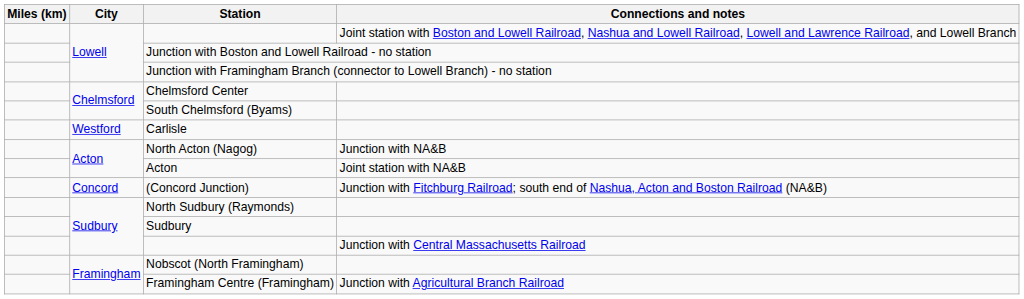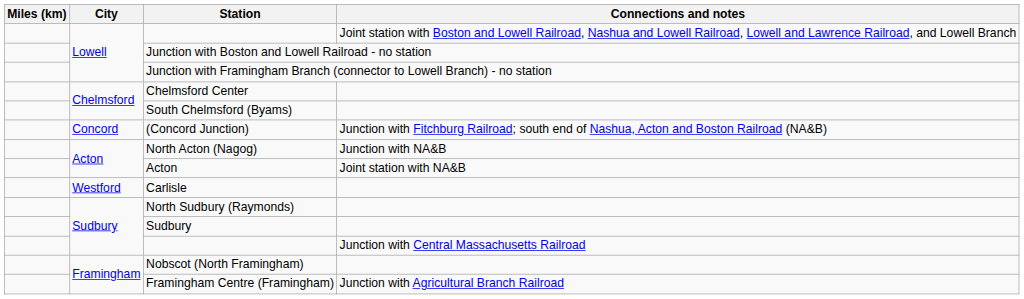 <table class="wikitable">
 <tr>
 <th>Miles (km)</th>
 <th>City</th>
 <th>Station</th>
 <th>Connections and notes</th>
 </tr>
 <tr>
 <td></td>
 <td rowspan=3><a href='#'>Lowell</a></td>
 <td></td>
 <td>Joint station with <a href='#'>Boston and Lowell Railroad</a>, <a href='#'>Nashua and Lowell Railroad</a>, <a href='#'>Lowell and Lawrence Railroad</a>, and Lowell Branch</td>
 </tr>
 <tr>
 <td></td>
 <td colspan=2>Junction with Boston and Lowell Railroad - no station</td>
 </tr>
 <tr>
 <td></td>
 <td colspan=2>Junction with Framingham Branch (connector to Lowell Branch) - no station</td>
 </tr>
 <tr>
 <td></td>
 <td rowspan=2><a href='#'>Chelmsford</a></td>
 <td>Chelmsford Center</td>
 <td></td>
 </tr>
 <tr>
 <td></td>
 <td>South Chelmsford (Byams)</td>
 <td></td>
 </tr>
 <tr>
 <td></td>
-<td><a href='#'>Westford</a></td>
-<td>Carlisle</td>
-<td></td>
+<td><a href='#'>Concord</a></td>
+<td> (Concord Junction)</td>
+<td>Junction with <a href='#'>Fitchburg Railroad</a>; south end of <a href='#'>Nashua, Acton and Boston Railroad</a> (NA&B)</td>
 </tr>
 <tr>
 <td></td>
 <td rowspan=2><a href='#'>Acton</a></td>
 <td>North Acton (Nagog)</td>
 <td>Junction with NA&B</td>
 </tr>
 <tr>
 <td></td>
 <td>Acton</td>
 <td>Joint station with NA&B</td>
 </tr>
 <tr>
 <td></td>
-<td><a href='#'>Concord</a></td>
-<td> (Concord Junction)</td>
-<td>Junction with <a href='#'>Fitchburg Railroad</a>; south end of <a href='#'>Nashua, Acton and Boston Railroad</a> (NA&B)</td>
+<td><a href='#'>Westford</a></td>
+<td>Carlisle</td>
+<td></td>
 </tr>
 <tr>
 <td></td>
 <td rowspan=3><a href='#'>Sudbury</a></td>
 <td>North Sudbury (Raymonds)</td>
 <td></td>
 </tr>
 <tr>
 <td></td>
 <td>Sudbury</td>
 <td></td>
 </tr>
 <tr>
 <td></td>
 <td></td>
 <td>Junction with <a href='#'>Central Massachusetts Railroad</a></td>
 </tr>
 <tr>
 <td></td>
 <td rowspan=2><a href='#'>Framingham</a></td>
 <td>Nobscot (North Framingham)</td>
 <td></td>
 </tr>
 <tr>
 <td></td>
 <td>Framingham Centre (Framingham)</td>
 <td>Junction with <a href='#'>Agricultural Branch Railroad</a></td>
 </tr>
 </table>
